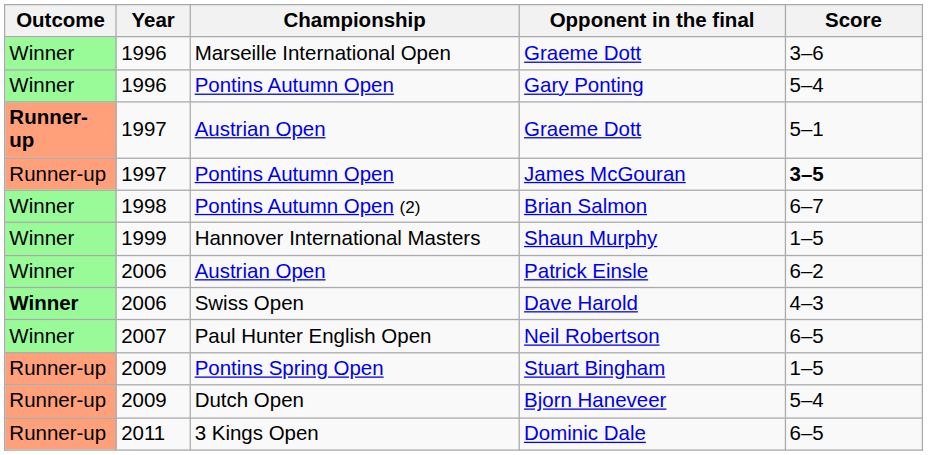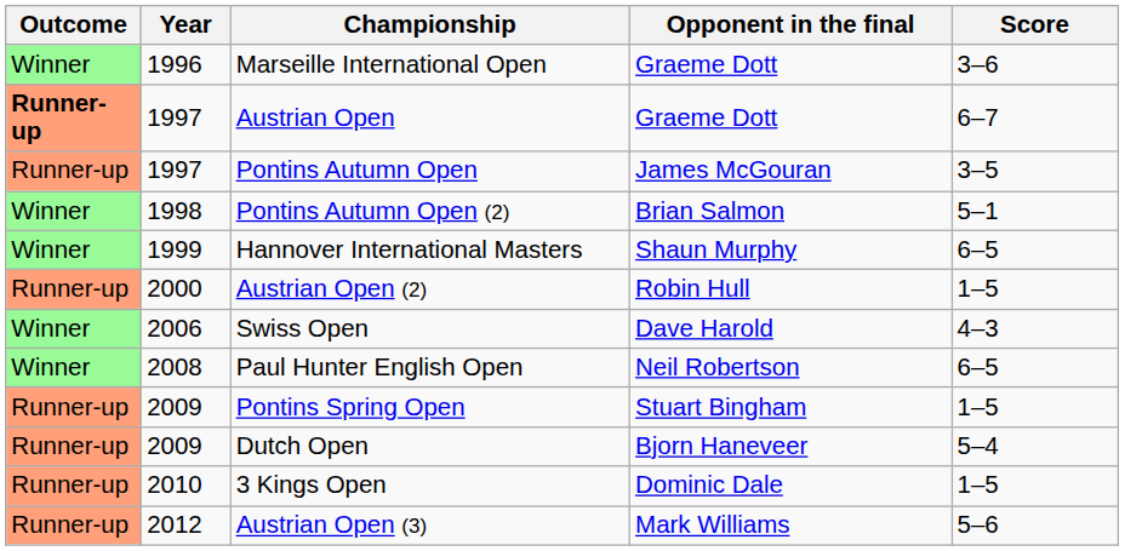 <table class="sortable wikitable">
 <tr>
 <th width="80">Outcome</th>
 <th width="50">Year</th>
 <th width="250">Championship</th>
 <th width="200">Opponent in the final</th>
 <th width="100">Score</th>
 </tr>
 <tr>
 <td style="background:#98FB98">Winner</td>
 <td>1996</td>
 <td>Marseille International Open</td>
 <td> <a href='#'>Graeme Dott</a></td>
 <td>3–6</td>
 </tr>
 <tr>
-<td style="background:#98FB98">Winner</td>
-<td>1996</td>
-<td><a href='#'>Pontins Autumn Open</a></td>
-<td> <a href='#'>Gary Ponting</a></td>
-<td>5–4</td>
-</tr>
-<tr>
 <td style="background:#ffa07a;"><strong>Runner-up</strong></td>
 <td>1997</td>
 <td><a href='#'>Austrian Open</a></td>
 <td> <a href='#'>Graeme Dott</a></td>
-<td>5–1</td>
+<td>6–7</td>
 </tr>
 <tr>
 <td style="background:#ffa07a;">Runner-up</td>
 <td>1997</td>
 <td><a href='#'>Pontins Autumn Open</a></td>
 <td> <a href='#'>James McGouran</a></td>
-<td><strong>3–5</strong></td>
+<td>3–5</td>
 </tr>
 <tr>
 <td style="background:#98FB98">Winner</td>
 <td>1998</td>
 <td><a href='#'>Pontins Autumn Open</a> <small>(2)</small></td>
 <td> <a href='#'>Brian Salmon</a></td>
-<td>6–7</td>
+<td>5–1</td>
 </tr>
 <tr>
 <td style="background:#98FB98">Winner</td>
 <td>1999</td>
 <td>Hannover International Masters</td>
 <td> <a href='#'>Shaun Murphy</a></td>
+<td>6–5</td>
+</tr>
+<tr>
+<td style="background:#ffa07a;">Runner-up</td>
+<td>2000</td>
+<td><a href='#'>Austrian Open</a> <small>(2)</small></td>
+<td> <a href='#'>Robin Hull</a></td>
 <td>1–5</td>
 </tr>
 <tr>
 <td style="background:#98FB98">Winner</td>
-<td>2006</td>
-<td><a href='#'>Austrian Open</a></td>
-<td> <a href='#'>Patrick Einsle</a></td>
-<td>6–2</td>
-</tr>
-<tr>
-<td style="background:#98FB98"><strong>Winner</strong></td>
 <td>2006</td>
 <td>Swiss Open</td>
 <td> <a href='#'>Dave Harold</a></td>
 <td>4–3</td>
 </tr>
 <tr>
 <td style="background:#98FB98">Winner</td>
-<td>2007</td>
+<td>2008</td>
 <td>Paul Hunter English Open</td>
 <td> <a href='#'>Neil Robertson</a></td>
 <td>6–5</td>
 </tr>
 <tr>
 <td style="background:#ffa07a;">Runner-up</td>
 <td>2009</td>
 <td><a href='#'>Pontins Spring Open</a></td>
 <td> <a href='#'>Stuart Bingham</a></td>
 <td>1–5</td>
 </tr>
 <tr>
 <td style="background:#ffa07a;">Runner-up</td>
 <td>2009</td>
 <td>Dutch Open</td>
 <td> <a href='#'>Bjorn Haneveer</a></td>
 <td>5–4</td>
 </tr>
 <tr>
 <td style="background:#ffa07a;">Runner-up</td>
-<td>2011</td>
+<td>2010</td>
 <td>3 Kings Open</td>
 <td> <a href='#'>Dominic Dale</a></td>
-<td>6–5</td>
+<td>1–5</td>
+</tr>
+<tr>
+<td style="background:#ffa07a;">Runner-up</td>
+<td>2012</td>
+<td><a href='#'>Austrian Open</a> <small>(3)</small></td>
+<td> <a href='#'>Mark Williams</a></td>
+<td>5–6</td>
 </tr>
 </table>
